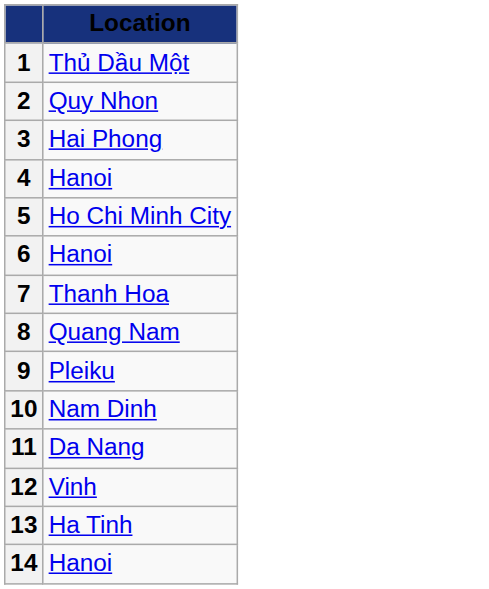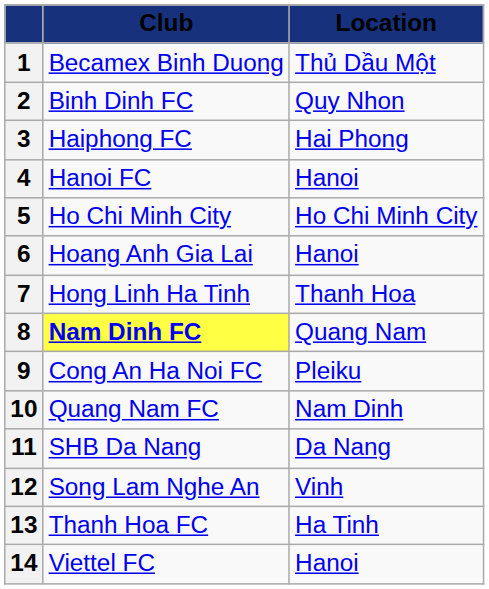 <table class="wikitable sortable" style="text-align:left">
 <tr>
 <th style="background:#17317c;"></th>
+<th style="background:#17317c;"><span>Club</span></th>
 <th style="background:#17317c;"><span>Location</span></th>
 </tr>
 <tr>
 <th>1</th>
+<td><a href='#'>Becamex Binh Duong</a></td>
 <td><a href='#'>Thủ Dầu Một</a></td>
 </tr>
 <tr>
 <th>2</th>
+<td><a href='#'>Binh Dinh FC</a></td>
 <td><a href='#'>Quy Nhon</a></td>
 </tr>
 <tr>
 <th>3</th>
+<td><a href='#'>Haiphong FC</a></td>
 <td><a href='#'>Hai Phong</a></td>
 </tr>
 <tr>
 <th>4</th>
+<td><a href='#'>Hanoi FC</a></td>
 <td><a href='#'>Hanoi</a></td>
 </tr>
 <tr>
 <th>5</th>
 <td><a href='#'>Ho Chi Minh City</a></td>
+<td><a href='#'>Ho Chi Minh City</a></td>
 </tr>
 <tr>
 <th>6</th>
+<td><a href='#'>Hoang Anh Gia Lai</a></td>
 <td><a href='#'>Hanoi</a></td>
 </tr>
 <tr>
 <th>7</th>
+<td><a href='#'>Hong Linh Ha Tinh</a></td>
 <td><a href='#'>Thanh Hoa</a></td>
 </tr>
 <tr>
 <th>8</th>
+<td bgcolor=#ffff44><strong><a href='#'>Nam Dinh FC</a></strong></td>
 <td><a href='#'>Quang Nam</a></td>
 </tr>
 <tr>
 <th>9</th>
+<td><a href='#'>Cong An Ha Noi FC</a></td>
 <td><a href='#'>Pleiku</a></td>
 </tr>
 <tr>
 <th>10</th>
+<td><a href='#'>Quang Nam FC</a></td>
 <td><a href='#'>Nam Dinh</a></td>
 </tr>
 <tr>
 <th>11</th>
+<td><a href='#'>SHB Da Nang</a></td>
 <td><a href='#'>Da Nang</a></td>
 </tr>
 <tr>
 <th>12</th>
+<td><a href='#'>Song Lam Nghe An</a></td>
 <td><a href='#'>Vinh</a></td>
 </tr>
 <tr>
 <th>13</th>
+<td><a href='#'>Thanh Hoa FC</a></td>
 <td><a href='#'>Ha Tinh</a></td>
 </tr>
 <tr>
 <th>14</th>
+<td><a href='#'>Viettel FC</a></td>
 <td><a href='#'>Hanoi</a></td>
 </tr>
 </table>
